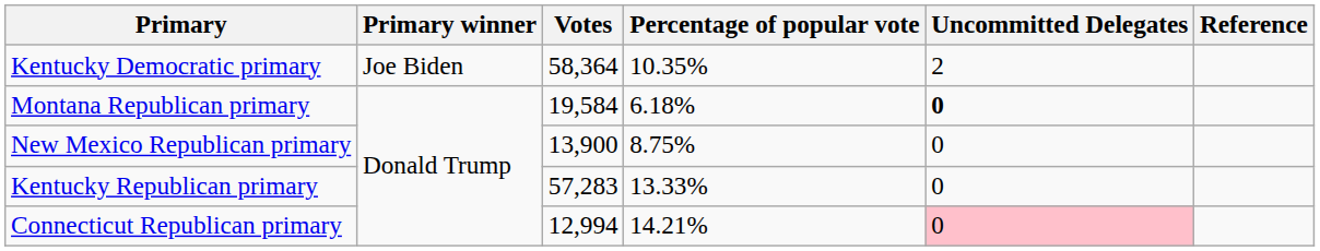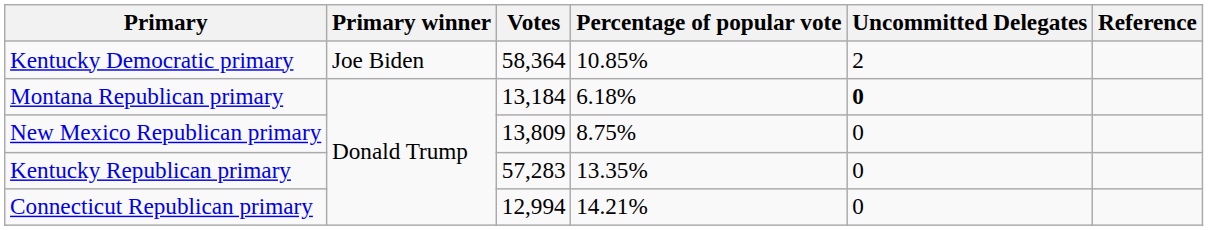 <table class="wikitable sortable">
 <tr>
 <th>Primary</th>
 <th>Primary winner</th>
 <th>Votes</th>
 <th>Percentage of popular vote</th>
 <th>Uncommitted Delegates</th>
 <th>Reference</th>
 </tr>
 <tr>
 <td><a href='#'>Kentucky Democratic primary</a></td>
 <td>Joe Biden</td>
 <td>58,364</td>
-<td>10.35%</td>
+<td>10.85%</td>
 <td>2</td>
 <td></td>
 </tr>
 <tr>
 <td><a href='#'>Montana Republican primary</a></td>
 <td rowspan=4>Donald Trump</td>
-<td>19,584</td>
+<td>13,184</td>
 <td>6.18%</td>
 <td><strong>0</strong></td>
 <td></td>
 </tr>
 <tr>
 <td><a href='#'>New Mexico Republican primary</a></td>
-<td>13,900</td>
+<td>13,809</td>
 <td>8.75%</td>
 <td>0</td>
 <td></td>
 </tr>
 <tr>
 <td><a href='#'>Kentucky Republican primary</a></td>
 <td>57,283</td>
-<td>13.33%</td>
+<td>13.35%</td>
 <td>0</td>
 <td></td>
 </tr>
 <tr>
 <td><a href='#'>Connecticut Republican primary</a></td>
 <td>12,994</td>
 <td>14.21%</td>
-<td style="background: pink;">0</td>
+<td>0</td>
 <td></td>
 </tr>
 </table>
